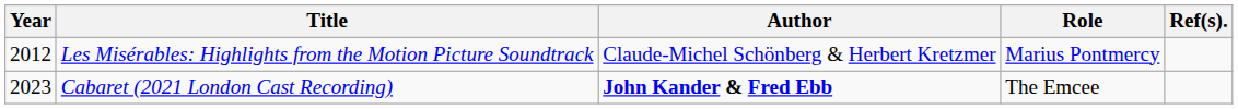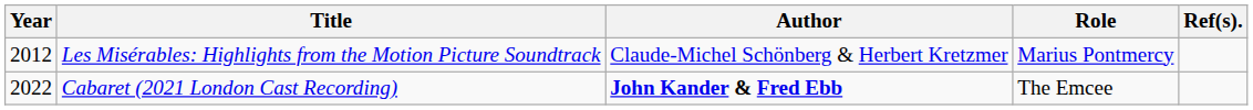 <table class="wikitable">
 <tr>
 <th>Year</th>
 <th>Title</th>
 <th>Author</th>
 <th>Role</th>
 <th>Ref(s).</th>
 </tr>
 <tr>
 <td>2012</td>
 <td><em><a href='#'>Les Misérables: Highlights from the Motion Picture Soundtrack</a></em></td>
 <td><a href='#'>Claude-Michel Schönberg</a> & <a href='#'>Herbert Kretzmer</a></td>
 <td><a href='#'>Marius Pontmercy</a></td>
 <td></td>
 </tr>
 <tr>
-<td>2023</td>
+<td>2022</td>
 <td><em><a href='#'>Cabaret (2021 London Cast Recording)</a></em></td>
 <td><strong><a href='#'>John Kander</a> & <a href='#'>Fred Ebb</a></strong></td>
 <td>The Emcee</td>
 <td></td>
 </tr>
 </table>
